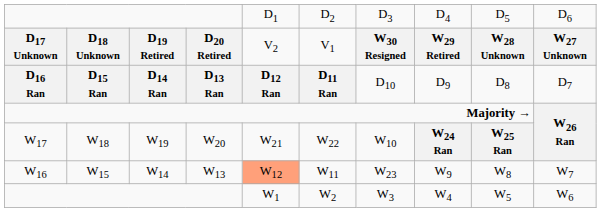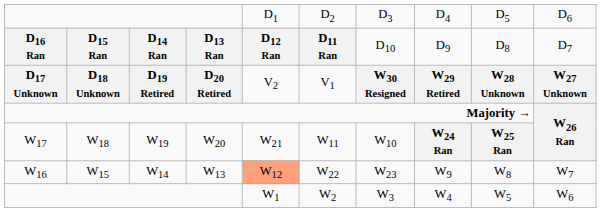 <table class="wikitable" style="text-align:center" width=750px>
 <tr>
 <td colspan=4></td>
 <td>D<sub>1</sub></td>
 <td>D<sub>2</sub></td>
 <td>D<sub>3</sub></td>
 <td>D<sub>4</sub></td>
 <td>D<sub>5</sub></td>
 <td>D<sub>6</sub></td>
+</tr>
+<tr>
+<th width=50px >D<sub>16</sub><br><small>Ran</small></th>
+<th width=50px >D<sub>15</sub><br><small>Ran</small></th>
+<th width=50px >D<sub>14</sub><br><small>Ran</small></th>
+<th width=50px >D<sub>13</sub><br><small>Ran</small></th>
+<th width=50px >D<sub>12</sub><br><small>Ran</small></th>
+<th width=50px >D<sub>11</sub><br><small>Ran</small></th>
+<td width=50px >D<sub>10</sub></td>
+<td width=50px >D<sub>9</sub></td>
+<td width=50px >D<sub>8</sub></td>
+<td width=50px >D<sub>7</sub></td>
 </tr>
 <tr>
 <th>D<sub>17</sub><br><small>Unknown</small></th>
 <th>D<sub>18</sub><br><small>Unknown</small></th>
 <th>D<sub>19</sub><br><small>Retired</small></th>
 <th>D<sub>20</sub><br><small>Retired</small></th>
 <td>V<sub>2</sub></td>
 <td>V<sub>1</sub></td>
 <th>W<sub>30</sub><br><small>Resigned</small></th>
 <th>W<sub>29</sub><br><small>Retired</small></th>
 <th>W<sub>28</sub><br><small>Unknown</small></th>
 <th>W<sub>27</sub><br><small>Unknown</small></th>
 </tr>
 <tr>
-<th width=50px >D<sub>16</sub><br><small>Ran</small></th>
-<th width=50px >D<sub>15</sub><br><small>Ran</small></th>
-<th width=50px >D<sub>14</sub><br><small>Ran</small></th>
-<th width=50px >D<sub>13</sub><br><small>Ran</small></th>
-<th width=50px >D<sub>12</sub><br><small>Ran</small></th>
-<th width=50px >D<sub>11</sub><br><small>Ran</small></th>
-<td width=50px >D<sub>10</sub></td>
-<td width=50px >D<sub>9</sub></td>
-<td width=50px >D<sub>8</sub></td>
-<td width=50px >D<sub>7</sub></td>
-</tr>
-<tr>
 <td colspan=9 align=right><strong>Majority →</strong></td>
 <th rowspan=2 >W<sub>26</sub><br><small>Ran</small></th>
 </tr>
 <tr>
 <td>W<sub>17</sub></td>
 <td>W<sub>18</sub></td>
 <td>W<sub>19</sub></td>
 <td>W<sub>20</sub></td>
 <td>W<sub>21</sub></td>
-<td>W<sub>22</sub></td>
+<td>W<sub>11</sub></td>
 <td>W<sub>10</sub></td>
 <th>W<sub>24</sub><br><small>Ran</small></th>
 <th>W<sub>25</sub><br><small>Ran</small></th>
 </tr>
 <tr>
 <td>W<sub>16</sub></td>
 <td>W<sub>15</sub></td>
 <td>W<sub>14</sub></td>
 <td>W<sub>13</sub></td>
 <td style="background: lightsalmon;">W<sub>12</sub></td>
-<td>W<sub>11</sub></td>
+<td>W<sub>22</sub></td>
 <td>W<sub>23</sub></td>
 <td>W<sub>9</sub></td>
 <td>W<sub>8</sub></td>
 <td>W<sub>7</sub></td>
 </tr>
 <tr>
 <td colspan=4></td>
 <td>W<sub>1</sub></td>
 <td>W<sub>2</sub></td>
 <td>W<sub>3</sub></td>
 <td>W<sub>4</sub></td>
 <td>W<sub>5</sub></td>
 <td>W<sub>6</sub></td>
 </tr>
 </table>
